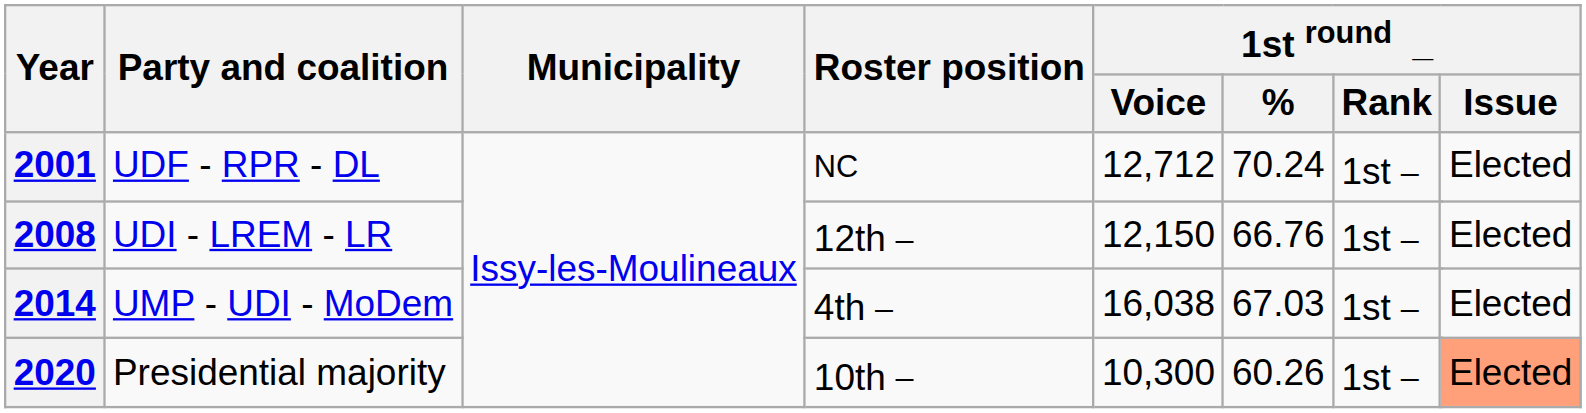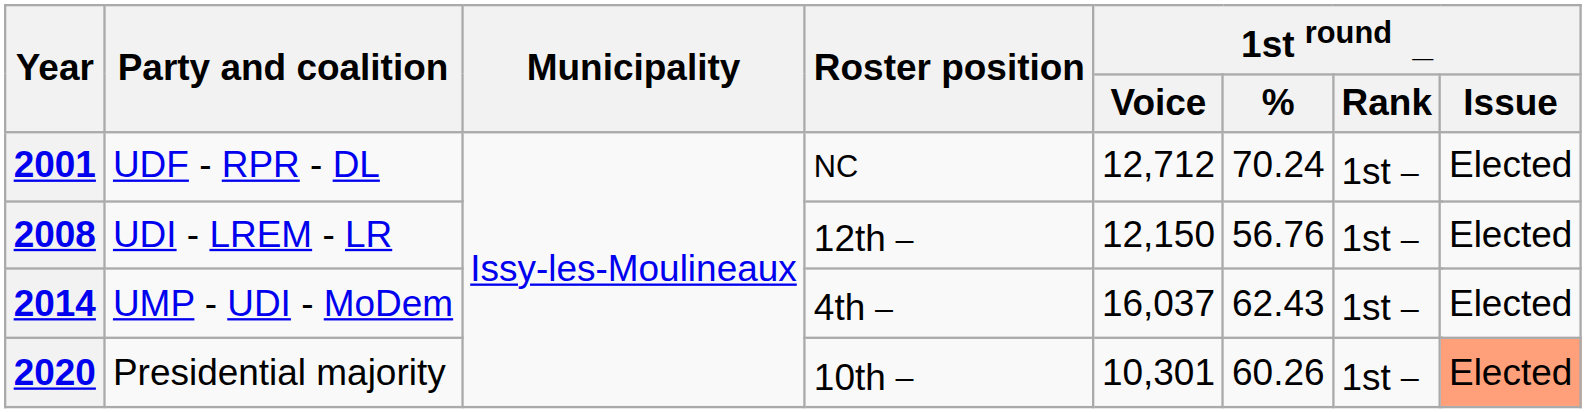 <table class="wikitable">
 <tr>
 <th rowspan="2">Year</th>
 <th rowspan="2">Party and coalition</th>
 <th rowspan="2">Municipality</th>
 <th rowspan="2">Roster position</th>
 <th colspan="5"><abbr>1st <sup>round</sup></abbr>  _</th>
 </tr>
 <tr>
 <th>Voice</th>
 <th>%</th>
 <th>Rank</th>
 <th colspan="2">Issue</th>
 </tr>
 <tr>
 <th><a href='#'>2001</a></th>
 <td><a href='#'>UDF</a> - <a href='#'>RPR</a> - <a href='#'>DL</a></td>
 <td rowspan="4"><a href='#'>Issy-les-Moulineaux</a></td>
 <td><small>NC</small></td>
 <td>12,712</td>
 <td>70.24</td>
 <td colspan="2"><abbr>1st <sup>_</sup></abbr></td>
 <td>Elected</td>
 </tr>
 <tr>
 <th><a href='#'>2008</a></th>
 <td><a href='#'>UDI</a> - <a href='#'>LREM</a> - <a href='#'>LR</a></td>
 <td><abbr>12th <sup>_</sup></abbr></td>
 <td>12,150</td>
-<td>66.76</td>
+<td>56.76</td>
 <td colspan="2"><abbr>1st <sup>_</sup></abbr></td>
 <td>Elected</td>
 </tr>
 <tr>
 <th><a href='#'>2014</a></th>
 <td><a href='#'>UMP</a> - <a href='#'>UDI</a> - <a href='#'>MoDem</a></td>
 <td><abbr>4th <sup>_</sup></abbr></td>
-<td>16,038</td>
-<td>67.03</td>
+<td>16,037</td>
+<td>62.43</td>
 <td colspan="2"><abbr>1st <sup>_</sup></abbr></td>
 <td>Elected</td>
 </tr>
 <tr>
 <th><a href='#'>2020</a></th>
 <td>Presidential majority</td>
 <td><abbr>10th <sup>_</sup></abbr></td>
-<td>10,300</td>
+<td>10,301</td>
 <td>60.26</td>
 <td colspan="2"><abbr>1st <sup>_</sup></abbr></td>
 <td style="background: lightsalmon;">Elected</td>
 </tr>
 </table>
